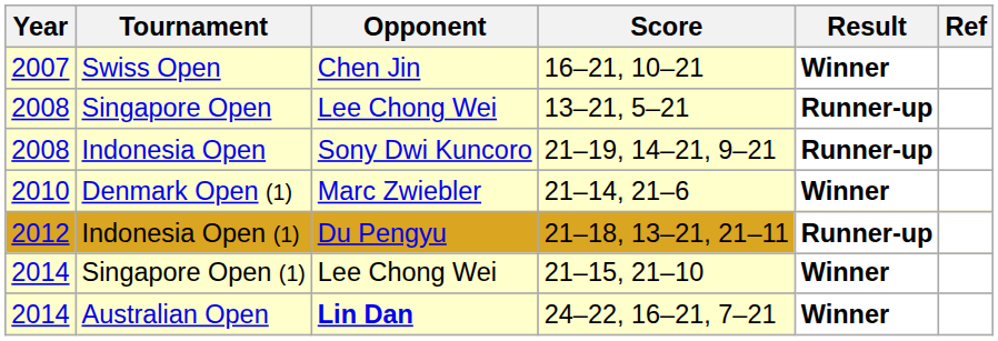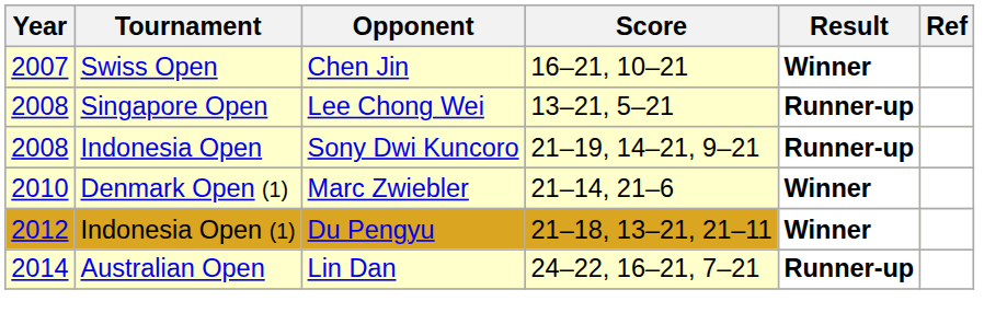 <table class="sortable wikitable" style="font-size: 90%">
 <tr>
 <th>Year</th>
 <th>Tournament</th>
 <th>Opponent</th>
 <th>Score</th>
 <th>Result</th>
 <th>Ref</th>
 </tr>
 <tr style="background:#FFFFCC">
 <td align="center"><a href='#'>2007</a></td>
 <td align="left"><a href='#'>Swiss Open</a></td>
 <td align="left"> <a href='#'>Chen Jin</a></td>
 <td align="left">16–21, 10–21</td>
 <td style="text-align:left; background:white"> <strong>Winner</strong></td>
 <td style="text-align:center; background:white"></td>
 </tr>
 <tr style="background:#FFFFCC">
 <td align="center"><a href='#'>2008</a></td>
 <td align="left"><a href='#'>Singapore Open</a></td>
 <td align="left"> <a href='#'>Lee Chong Wei</a></td>
 <td align="left">13–21, 5–21</td>
 <td style="text-align:left; background:white"> <strong>Runner-up</strong></td>
 <td style="text-align:center; background:white"></td>
 </tr>
 <tr style="background:#FFFFCC">
 <td align="center"><a href='#'>2008</a></td>
 <td align="left"><a href='#'>Indonesia Open</a></td>
 <td align="left"> <a href='#'>Sony Dwi Kuncoro</a></td>
 <td align="left">21–19, 14–21, 9–21</td>
 <td style="text-align:left; background:white"> <strong>Runner-up</strong></td>
 <td style="text-align:center; background:white"></td>
 </tr>
 <tr style="background:#FFFFCC">
 <td align="center"><a href='#'>2010</a></td>
 <td align="left"><a href='#'>Denmark Open</a> <small>(1)</small></td>
 <td align="left"> <a href='#'>Marc Zwiebler</a></td>
 <td align="left">21–14, 21–6</td>
 <td style="text-align:left; background:white"> <strong>Winner</strong></td>
 <td style="text-align:center; background:white"></td>
 </tr>
 <tr style="background:#DAA520">
 <td align="center"><a href='#'>2012</a></td>
 <td align="left">Indonesia Open <small>(1)</small></td>
 <td align="left"> <a href='#'>Du Pengyu</a></td>
 <td align="left">21–18, 13–21, 21–11</td>
-<td style="text-align:left; background:white"> <strong>Runner-up</strong></td>
-<td style="text-align:center; background:white"></td>
-</tr>
-<tr style="background:#FFFFCC">
-<td align="center"><a href='#'>2014</a></td>
-<td align="left">Singapore Open <small>(1)</small></td>
-<td align="left"> Lee Chong Wei</td>
-<td align="left">21–15, 21–10</td>
 <td style="text-align:left; background:white"> <strong>Winner</strong></td>
 <td style="text-align:center; background:white"></td>
 </tr>
 <tr style="background:#FFFFCC">
 <td align="center"><a href='#'>2014</a></td>
 <td align="left"><a href='#'>Australian Open</a></td>
-<td align="left"><strong> <a href='#'>Lin Dan</a></strong></td>
+<td align="left"> <a href='#'>Lin Dan</a></td>
 <td align="left">24–22, 16–21, 7–21</td>
-<td style="text-align:left; background:white"> <strong>Winner</strong></td>
+<td style="text-align:left; background:white"> <strong>Runner-up</strong></td>
 <td style="text-align:center; background:white"></td>
 </tr>
 </table>
